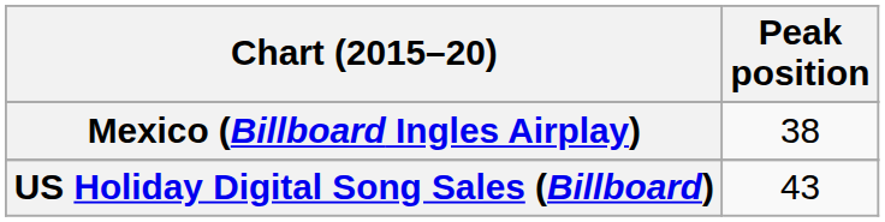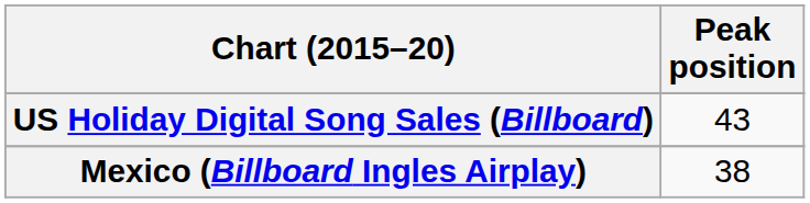 <table class="wikitable plainrowheaders sortable" style="text-align:center">
 <tr>
 <th>Chart (2015–20)</th>
 <th>Peak<br>position</th>
 </tr>
 <tr>
 </tr>
 <tr>
 </tr>
 <tr>
 </tr>
 <tr>
-<th scope="row">Mexico (<a href='#'><em>Billboard</em> Ingles Airplay</a>)</th>
-<td style="text-align:center;">38</td>
+<th scope="row">US <a href='#'>Holiday Digital Song Sales</a> (<a href='#'><em>Billboard</em></a>)</th>
+<td>43</td>
 </tr>
 <tr>
 </tr>
 <tr>
 </tr>
 <tr>
-<th scope="row">US <a href='#'>Holiday Digital Song Sales</a> (<a href='#'><em>Billboard</em></a>)</th>
-<td>43</td>
+<th scope="row">Mexico (<a href='#'><em>Billboard</em> Ingles Airplay</a>)</th>
+<td style="text-align:center;">38</td>
 </tr>
 </table>
